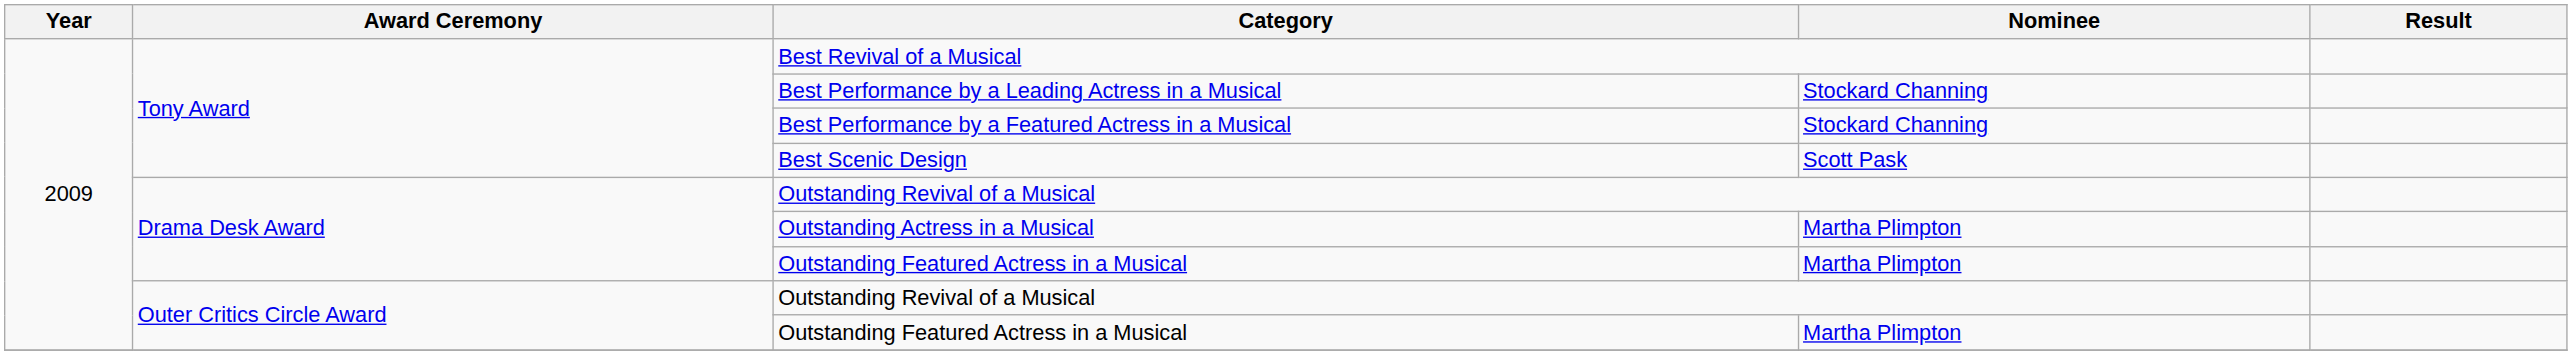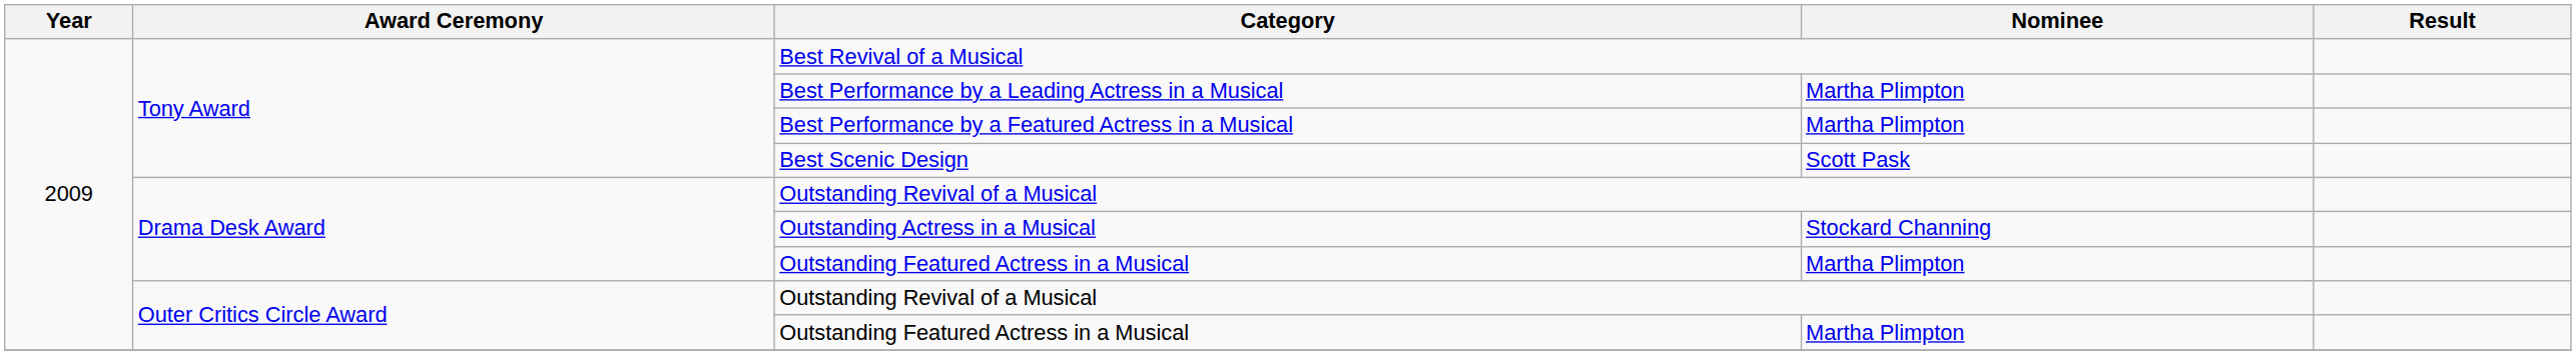 <table class="wikitable" width="95%">
 <tr>
 <th width="5%">Year</th>
 <th width="25%">Award Ceremony</th>
 <th width="40%">Category</th>
 <th width="20%">Nominee</th>
 <th width="10%">Result</th>
 </tr>
 <tr>
 <td rowspan="9" align="center">2009</td>
 <td rowspan="4"><a href='#'>Tony Award</a></td>
 <td colspan="2"><a href='#'>Best Revival of a Musical</a></td>
 <td></td>
 </tr>
 <tr>
 <td><a href='#'>Best Performance by a Leading Actress in a Musical</a></td>
-<td><a href='#'>Stockard Channing</a></td>
+<td><a href='#'>Martha Plimpton</a></td>
 <td></td>
 </tr>
 <tr>
 <td><a href='#'>Best Performance by a Featured Actress in a Musical</a></td>
-<td><a href='#'>Stockard Channing</a></td>
+<td><a href='#'>Martha Plimpton</a></td>
 <td></td>
 </tr>
 <tr>
 <td><a href='#'>Best Scenic Design</a></td>
 <td><a href='#'>Scott Pask</a></td>
 <td></td>
 </tr>
 <tr>
 <td rowspan="3"><a href='#'>Drama Desk Award</a></td>
 <td colspan="2"><a href='#'>Outstanding Revival of a Musical</a></td>
 <td></td>
 </tr>
 <tr>
 <td><a href='#'>Outstanding Actress in a Musical</a></td>
-<td><a href='#'>Martha Plimpton</a></td>
+<td><a href='#'>Stockard Channing</a></td>
 <td></td>
 </tr>
 <tr>
 <td><a href='#'>Outstanding Featured Actress in a Musical</a></td>
 <td><a href='#'>Martha Plimpton</a></td>
 <td></td>
 </tr>
 <tr>
 <td rowspan="2"><a href='#'>Outer Critics Circle Award</a></td>
 <td colspan="2">Outstanding Revival of a Musical</td>
 <td></td>
 </tr>
 <tr>
 <td>Outstanding Featured Actress in a Musical</td>
 <td><a href='#'>Martha Plimpton</a></td>
 <td></td>
 </tr>
 <tr>
 </tr>
 </table>
